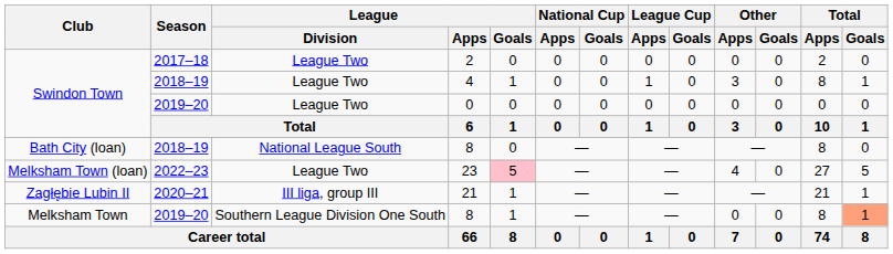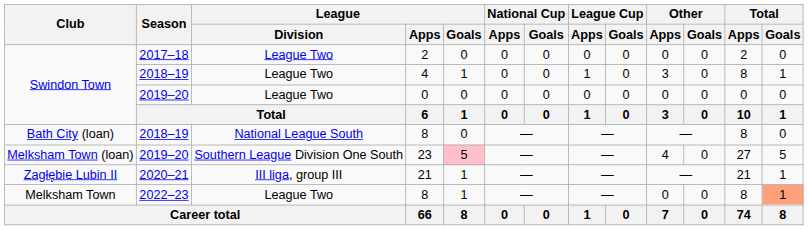 <table class="wikitable" style="text-align: center;">
 <tr>
 <th rowspan="2">Club</th>
 <th rowspan="2">Season</th>
 <th colspan="3">League</th>
 <th colspan="2">National Cup</th>
 <th colspan="2">League Cup</th>
 <th colspan="2">Other</th>
 <th colspan="2">Total</th>
 </tr>
 <tr>
 <th>Division</th>
 <th>Apps</th>
 <th>Goals</th>
 <th>Apps</th>
 <th>Goals</th>
 <th>Apps</th>
 <th>Goals</th>
 <th>Apps</th>
 <th>Goals</th>
 <th>Apps</th>
 <th>Goals</th>
 </tr>
 <tr>
 <td rowspan="4" valign="center"><a href='#'>Swindon Town</a></td>
 <td><a href='#'>2017–18</a></td>
 <td><a href='#'>League Two</a></td>
 <td>2</td>
 <td>0</td>
 <td>0</td>
 <td>0</td>
 <td>0</td>
 <td>0</td>
 <td>0</td>
 <td>0</td>
 <td>2</td>
 <td>0</td>
 </tr>
 <tr>
 <td><a href='#'>2018–19</a></td>
 <td>League Two</td>
 <td>4</td>
 <td>1</td>
 <td>0</td>
 <td>0</td>
 <td>1</td>
 <td>0</td>
 <td>3</td>
 <td>0</td>
 <td>8</td>
 <td>1</td>
 </tr>
 <tr>
 <td><a href='#'>2019–20</a></td>
 <td>League Two</td>
 <td>0</td>
 <td>0</td>
 <td>0</td>
 <td>0</td>
 <td>0</td>
 <td>0</td>
 <td>0</td>
 <td>0</td>
 <td>0</td>
 <td>0</td>
 </tr>
 <tr>
 <th colspan="2">Total</th>
 <th>6</th>
 <th>1</th>
 <th>0</th>
 <th>0</th>
 <th>1</th>
 <th>0</th>
 <th>3</th>
 <th>0</th>
 <th>10</th>
 <th>1</th>
 </tr>
 <tr>
 <td><a href='#'>Bath City</a> (loan)</td>
 <td><a href='#'>2018–19</a></td>
 <td><a href='#'>National League South</a></td>
 <td>8</td>
 <td>0</td>
 <td colspan="2">—</td>
 <td colspan="2">—</td>
 <td colspan="2">—</td>
 <td>8</td>
 <td>0</td>
 </tr>
 <tr>
 <td><a href='#'>Melksham Town</a> (loan)</td>
-<td><a href='#'>2022–23</a></td>
-<td>League Two</td>
+<td><a href='#'>2019–20</a></td>
+<td><a href='#'>Southern League</a> Division One South</td>
 <td>23</td>
 <td style="background: pink;">5</td>
 <td colspan="2">—</td>
 <td colspan="2">—</td>
 <td>4</td>
 <td>0</td>
 <td>27</td>
 <td>5</td>
 </tr>
 <tr>
 <td><a href='#'>Zagłębie Lubin II</a></td>
 <td><a href='#'>2020–21</a></td>
 <td><a href='#'>III liga</a>, group III</td>
 <td>21</td>
 <td>1</td>
 <td colspan="2">—</td>
 <td colspan="2">—</td>
 <td colspan="2">—</td>
 <td>21</td>
 <td>1</td>
 </tr>
 <tr>
 <td>Melksham Town</td>
-<td><a href='#'>2019–20</a></td>
-<td>Southern League Division One South</td>
+<td><a href='#'>2022–23</a></td>
+<td>League Two</td>
 <td>8</td>
 <td>1</td>
 <td colspan="2">—</td>
 <td colspan="2">—</td>
 <td>0</td>
 <td>0</td>
 <td>8</td>
 <td style="background: lightsalmon;">1</td>
 </tr>
 <tr>
 <th colspan="3">Career total</th>
 <th>66</th>
 <th>8</th>
 <th>0</th>
 <th>0</th>
 <th>1</th>
 <th>0</th>
 <th>7</th>
 <th>0</th>
 <th>74</th>
 <th>8</th>
 </tr>
 </table>
